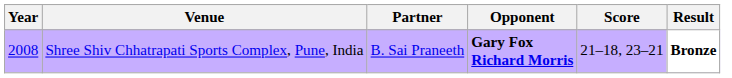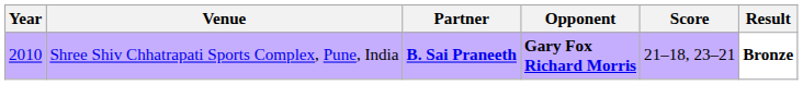 <table class="sortable wikitable" style="font-size: 90%;">
 <tr>
 <th>Year</th>
 <th>Venue</th>
 <th>Partner</th>
 <th>Opponent</th>
 <th>Score</th>
 <th>Result</th>
 </tr>
 <tr style="background:#C6AEFF">
-<td align="center"><a href='#'>2008</a></td>
+<td align="center"><a href='#'>2010</a></td>
 <td align="left"><a href='#'>Shree Shiv Chhatrapati Sports Complex</a>, <a href='#'>Pune</a>, India</td>
-<td align="left"> <a href='#'>B. Sai Praneeth</a></td>
+<td align="left"><strong> <a href='#'>B. Sai Praneeth</a></strong></td>
 <td align="left"><strong> Gary Fox<br> <a href='#'>Richard Morris</a></strong></td>
 <td align="left">21–18, 23–21</td>
 <td style="text-align:left; background:white"> <strong>Bronze</strong></td>
 </tr>
 </table>
